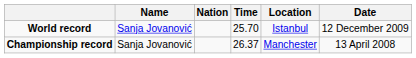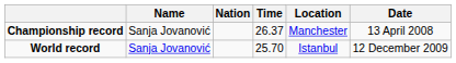 <table class=wikitable style=text-align:center>
 <tr>
 <th></th>
 <th>Name</th>
 <th>Nation</th>
 <th>Time</th>
 <th>Location</th>
 <th>Date</th>
 </tr>
 <tr>
+<td><strong>Championship record</strong></td>
+<td>Sanja Jovanović</td>
+<td></td>
+<td align=left>26.37</td>
+<td><a href='#'>Manchester</a></td>
+<td>13 April 2008</td>
+</tr>
+<tr>
 <td><strong>World record</strong></td>
 <td><a href='#'>Sanja Jovanović</a></td>
 <td></td>
 <td align=left>25.70</td>
 <td><a href='#'>Istanbul</a></td>
 <td>12 December 2009</td>
 </tr>
-<tr>
-<td><strong>Championship record</strong></td>
-<td>Sanja Jovanović</td>
-<td></td>
-<td align=left>26.37</td>
-<td><a href='#'>Manchester</a></td>
-<td>13 April 2008</td>
-</tr>
 </table>
